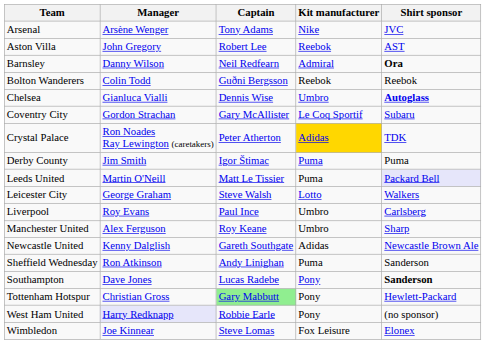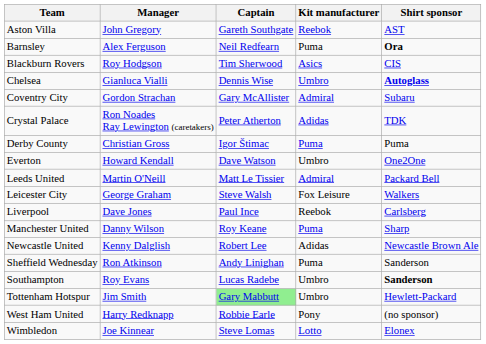 <table class="wikitable sortable" style="text-align: left;">
 <tr>
 <th>Team</th>
 <th>Manager</th>
 <th>Captain</th>
 <th>Kit manufacturer</th>
 <th>Shirt sponsor</th>
 </tr>
 <tr>
-<td>Arsenal</td>
-<td> <a href='#'>Arsène Wenger</a></td>
-<td> <a href='#'>Tony Adams</a></td>
-<td><a href='#'>Nike</a></td>
-<td><a href='#'>JVC</a></td>
-</tr>
-<tr>
 <td>Aston Villa</td>
 <td> <a href='#'>John Gregory</a></td>
-<td> <a href='#'>Robert Lee</a></td>
+<td> <a href='#'>Gareth Southgate</a></td>
 <td><a href='#'>Reebok</a></td>
 <td><a href='#'>AST</a></td>
 </tr>
 <tr>
 <td>Barnsley</td>
-<td> <a href='#'>Danny Wilson</a></td>
+<td> <a href='#'>Alex Ferguson</a></td>
 <td> <a href='#'>Neil Redfearn</a></td>
-<td><a href='#'>Admiral</a></td>
+<td>Puma</td>
 <td><strong>Ora</strong></td>
 </tr>
 <tr>
-<td>Bolton Wanderers</td>
-<td> <a href='#'>Colin Todd</a></td>
-<td> <a href='#'>Guðni Bergsson</a></td>
-<td>Reebok</td>
-<td>Reebok</td>
+<td>Blackburn Rovers</td>
+<td> <a href='#'>Roy Hodgson</a></td>
+<td> <a href='#'>Tim Sherwood</a></td>
+<td><a href='#'>Asics</a></td>
+<td><a href='#'>CIS</a></td>
 </tr>
 <tr>
 <td>Chelsea</td>
 <td> <a href='#'>Gianluca Vialli</a></td>
 <td> <a href='#'>Dennis Wise</a></td>
 <td><a href='#'>Umbro</a></td>
 <td><strong><a href='#'>Autoglass</a></strong></td>
 </tr>
 <tr>
 <td>Coventry City</td>
 <td> <a href='#'>Gordon Strachan</a></td>
 <td> <a href='#'>Gary McAllister</a></td>
-<td><a href='#'>Le Coq Sportif</a></td>
+<td><a href='#'>Admiral</a></td>
 <td><a href='#'>Subaru</a></td>
 </tr>
 <tr>
 <td>Crystal Palace</td>
 <td> <a href='#'>Ron Noades</a><br> <a href='#'>Ray Lewington</a> <small>(caretakers)</small></td>
 <td> <a href='#'>Peter Atherton</a></td>
-<td style="background: gold;"><a href='#'>Adidas</a></td>
+<td><a href='#'>Adidas</a></td>
 <td><a href='#'>TDK</a></td>
 </tr>
 <tr>
 <td>Derby County</td>
-<td> <a href='#'>Jim Smith</a></td>
+<td> <a href='#'>Christian Gross</a></td>
 <td> <a href='#'>Igor Štimac</a></td>
 <td><a href='#'>Puma</a></td>
 <td>Puma</td>
 </tr>
 <tr>
+<td>Everton</td>
+<td> <a href='#'>Howard Kendall</a></td>
+<td> <a href='#'>Dave Watson</a></td>
+<td>Umbro</td>
+<td><a href='#'>One2One</a></td>
+</tr>
+<tr>
 <td>Leeds United</td>
 <td> <a href='#'>Martin O'Neill</a></td>
 <td> <a href='#'>Matt Le Tissier</a></td>
-<td>Puma</td>
-<td style="background: lavender;"><a href='#'>Packard Bell</a></td>
+<td><a href='#'>Admiral</a></td>
+<td><a href='#'>Packard Bell</a></td>
 </tr>
 <tr>
 <td>Leicester City</td>
 <td> <a href='#'>George Graham</a></td>
 <td> <a href='#'>Steve Walsh</a></td>
-<td><a href='#'>Lotto</a></td>
+<td>Fox Leisure</td>
 <td><a href='#'>Walkers</a></td>
 </tr>
 <tr>
 <td>Liverpool</td>
-<td> <a href='#'>Roy Evans</a></td>
+<td> <a href='#'>Dave Jones</a></td>
 <td> <a href='#'>Paul Ince</a></td>
-<td>Umbro</td>
+<td>Reebok</td>
 <td><a href='#'>Carlsberg</a></td>
 </tr>
 <tr>
 <td>Manchester United</td>
-<td> <a href='#'>Alex Ferguson</a></td>
+<td> <a href='#'>Danny Wilson</a></td>
 <td> <a href='#'>Roy Keane</a></td>
-<td>Umbro</td>
+<td><a href='#'>Puma</a></td>
 <td><a href='#'>Sharp</a></td>
 </tr>
 <tr>
 <td>Newcastle United</td>
 <td> <a href='#'>Kenny Dalglish</a></td>
-<td> <a href='#'>Gareth Southgate</a></td>
+<td> <a href='#'>Robert Lee</a></td>
 <td>Adidas</td>
 <td><a href='#'>Newcastle Brown Ale</a></td>
 </tr>
 <tr>
 <td>Sheffield Wednesday</td>
 <td> <a href='#'>Ron Atkinson</a></td>
 <td> <a href='#'>Andy Linighan</a></td>
 <td>Puma</td>
 <td>Sanderson</td>
 </tr>
 <tr>
 <td>Southampton</td>
-<td> <a href='#'>Dave Jones</a></td>
+<td> <a href='#'>Roy Evans</a></td>
 <td> <a href='#'>Lucas Radebe</a></td>
-<td><a href='#'>Pony</a></td>
+<td>Umbro</td>
 <td><strong>Sanderson</strong></td>
 </tr>
 <tr>
 <td>Tottenham Hotspur</td>
-<td> <a href='#'>Christian Gross</a></td>
+<td> <a href='#'>Jim Smith</a></td>
 <td style="background: lightgreen;"> <a href='#'>Gary Mabbutt</a></td>
-<td>Pony</td>
+<td>Umbro</td>
 <td><a href='#'>Hewlett-Packard</a></td>
 </tr>
 <tr>
 <td>West Ham United</td>
-<td style="background: lavender;"> <a href='#'>Harry Redknapp</a></td>
+<td> <a href='#'>Harry Redknapp</a></td>
 <td> <a href='#'>Robbie Earle</a></td>
 <td>Pony</td>
 <td>(no sponsor)</td>
 </tr>
 <tr>
 <td>Wimbledon</td>
 <td> <a href='#'>Joe Kinnear</a></td>
 <td> <a href='#'>Steve Lomas</a></td>
-<td>Fox Leisure</td>
+<td><a href='#'>Lotto</a></td>
 <td><a href='#'>Elonex</a></td>
 </tr>
 </table>
